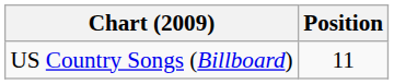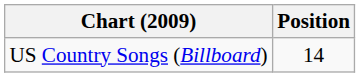 <table class="wikitable sortable">
 <tr>
 <th scope="col">Chart (2009)</th>
 <th scope="col">Position</th>
 </tr>
 <tr>
 <td>US <a href='#'>Country Songs</a> (<em><a href='#'>Billboard</a></em>)</td>
-<td align="center">11</td>
+<td align="center">14</td>
 </tr>
 </table>
